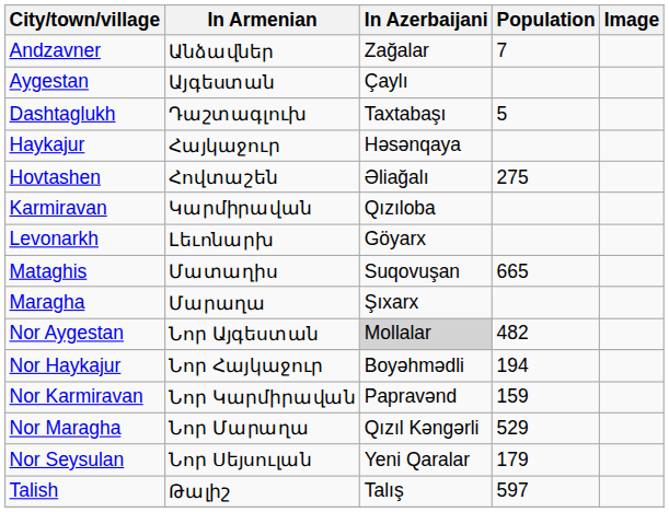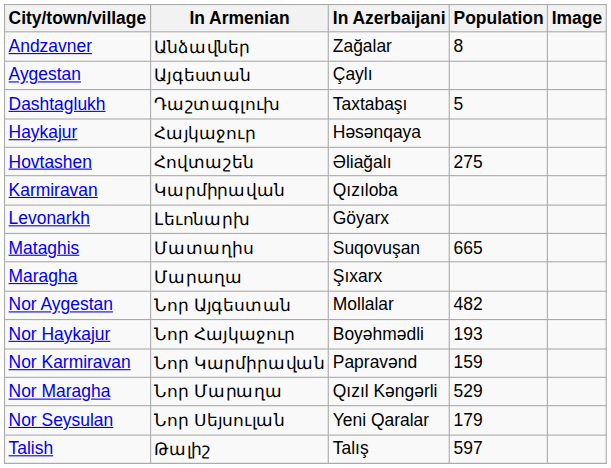 <table class="wikitable sortable mw-collapsible">
 <tr>
 <th>City/town/village</th>
 <th>In Armenian</th>
 <th>In Azerbaijani</th>
 <th>Population</th>
 <th>Image</th>
 </tr>
 <tr>
 <td><a href='#'>Andzavner</a></td>
 <td>Անձավներ</td>
 <td>Zağalar</td>
-<td>7</td>
+<td>8</td>
 <td></td>
 </tr>
 <tr>
 <td><a href='#'>Aygestan</a></td>
 <td>Այգեստան</td>
 <td>Çaylı</td>
 <td></td>
 <td></td>
 </tr>
 <tr>
 <td><a href='#'>Dashtaglukh</a></td>
 <td>Դաշտագլուխ</td>
 <td>Taxtabaşı</td>
 <td>5</td>
 <td></td>
 </tr>
 <tr>
 <td><a href='#'>Haykajur</a></td>
 <td>Հայկաջուր</td>
 <td>Həsənqaya</td>
 <td></td>
 <td></td>
 </tr>
 <tr>
 <td><a href='#'>Hovtashen</a></td>
 <td>Հովտաշեն</td>
 <td>Əliağalı</td>
 <td>275</td>
 <td></td>
 </tr>
 <tr>
 <td><a href='#'>Karmiravan</a></td>
 <td>Կարմիրավան</td>
 <td>Qızıloba</td>
 <td></td>
 <td></td>
 </tr>
 <tr>
 <td><a href='#'>Levonarkh</a></td>
 <td>Լեւոնարխ</td>
 <td>Göyarx</td>
 <td></td>
 <td></td>
 </tr>
 <tr>
 <td><a href='#'>Mataghis</a></td>
 <td>Մատաղիս</td>
 <td>Suqovuşan</td>
 <td>665</td>
 <td></td>
 </tr>
 <tr>
 <td><a href='#'>Maragha</a></td>
 <td>Մարաղա</td>
 <td>Şıxarx</td>
 <td></td>
 <td></td>
 </tr>
 <tr>
 <td><a href='#'>Nor Aygestan</a></td>
 <td>Նոր Այգեստան</td>
-<td style="background: lightgrey;">Mollalar</td>
+<td>Mollalar</td>
 <td>482</td>
 <td></td>
 </tr>
 <tr>
 <td><a href='#'>Nor Haykajur</a></td>
 <td>Նոր Հայկաջուր</td>
 <td>Boyəhmədli</td>
-<td>194</td>
+<td>193</td>
 <td></td>
 </tr>
 <tr>
 <td><a href='#'>Nor Karmiravan</a></td>
 <td>Նոր Կարմիրավան</td>
 <td>Papravənd</td>
 <td>159</td>
 <td></td>
 </tr>
 <tr>
 <td><a href='#'>Nor Maragha</a></td>
 <td>Նոր Մարաղա</td>
 <td>Qızıl Kəngərli</td>
 <td>529</td>
 <td></td>
 </tr>
 <tr>
 <td><a href='#'>Nor Seysulan</a></td>
 <td>Նոր Սեյսուլան</td>
 <td>Yeni Qaralar</td>
 <td>179</td>
 <td></td>
 </tr>
 <tr>
 <td><a href='#'>Talish</a></td>
 <td>Թալիշ</td>
 <td>Talış</td>
 <td>597</td>
 <td></td>
 </tr>
 <tr>
 </tr>
 </table>
